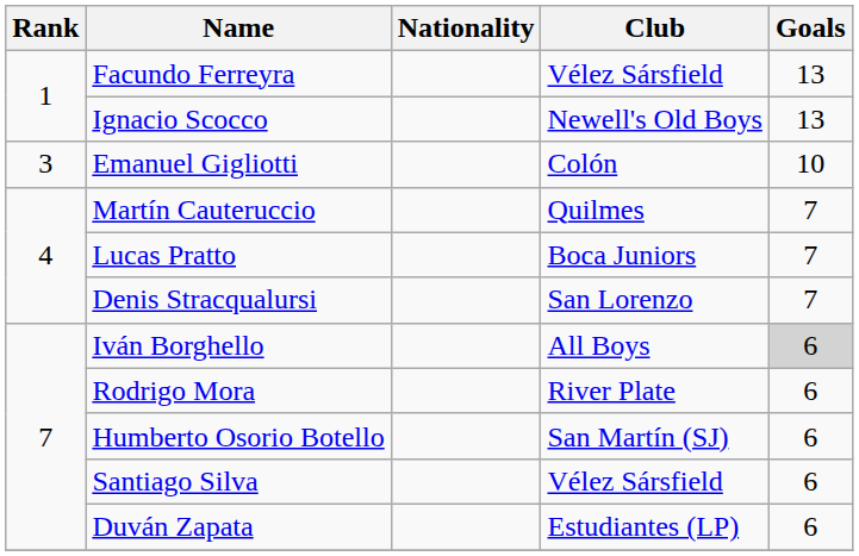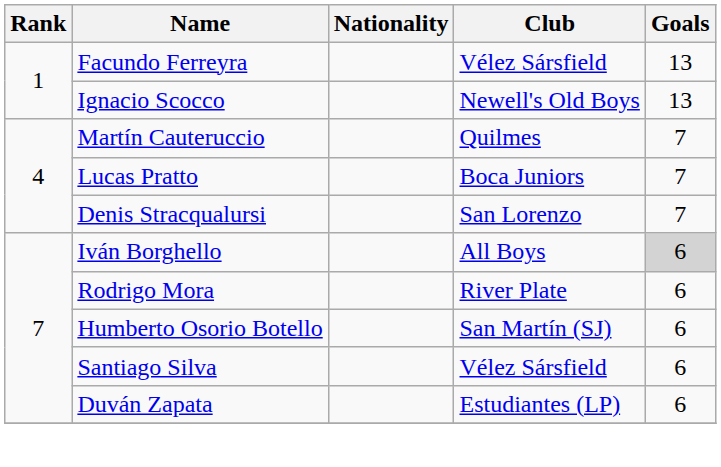 <table class="wikitable" border="1">
 <tr>
 <th>Rank</th>
 <th>Name</th>
 <th>Nationality</th>
 <th>Club</th>
 <th>Goals</th>
 </tr>
 <tr>
 <td align=center rowspan=2>1</td>
 <td><a href='#'>Facundo Ferreyra</a></td>
 <td></td>
 <td><a href='#'>Vélez Sársfield</a></td>
 <td align=center>13</td>
 </tr>
 <tr>
 <td><a href='#'>Ignacio Scocco</a></td>
 <td></td>
 <td><a href='#'>Newell's Old Boys</a></td>
 <td align=center>13</td>
-</tr>
-<tr>
-<td align=center rowspan=1>3</td>
-<td><a href='#'>Emanuel Gigliotti</a></td>
-<td></td>
-<td><a href='#'>Colón</a></td>
-<td align=center>10</td>
 </tr>
 <tr>
 <td align=center rowspan=3>4</td>
 <td><a href='#'>Martín Cauteruccio</a></td>
 <td></td>
 <td><a href='#'>Quilmes</a></td>
 <td align=center>7</td>
 </tr>
 <tr>
 <td><a href='#'>Lucas Pratto</a></td>
 <td></td>
 <td><a href='#'>Boca Juniors</a></td>
 <td align=center>7</td>
 </tr>
 <tr>
 <td><a href='#'>Denis Stracqualursi</a></td>
 <td></td>
 <td><a href='#'>San Lorenzo</a></td>
 <td align=center>7</td>
 </tr>
 <tr>
 <td align=center rowspan=5>7</td>
 <td><a href='#'>Iván Borghello</a></td>
 <td></td>
 <td><a href='#'>All Boys</a></td>
 <td align=center style="background: lightgrey;">6</td>
 </tr>
 <tr>
 <td><a href='#'>Rodrigo Mora</a></td>
 <td></td>
 <td><a href='#'>River Plate</a></td>
 <td align=center>6</td>
 </tr>
 <tr>
 <td><a href='#'>Humberto Osorio Botello</a></td>
 <td></td>
 <td><a href='#'>San Martín (SJ)</a></td>
 <td align=center>6</td>
 </tr>
 <tr>
 <td><a href='#'>Santiago Silva</a></td>
 <td></td>
 <td><a href='#'>Vélez Sársfield</a></td>
 <td align=center>6</td>
 </tr>
 <tr>
 <td><a href='#'>Duván Zapata</a></td>
 <td></td>
 <td><a href='#'>Estudiantes (LP)</a></td>
 <td align=center>6</td>
 </tr>
 <tr>
 </tr>
 </table>
